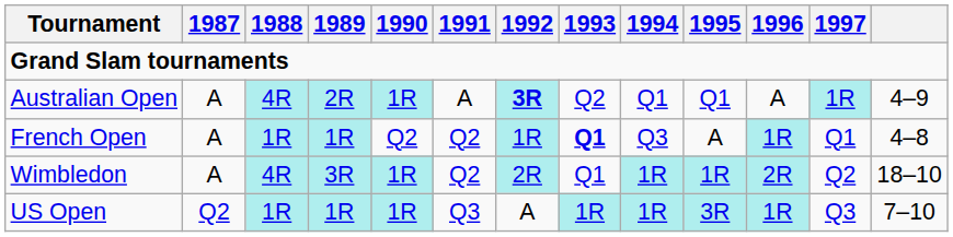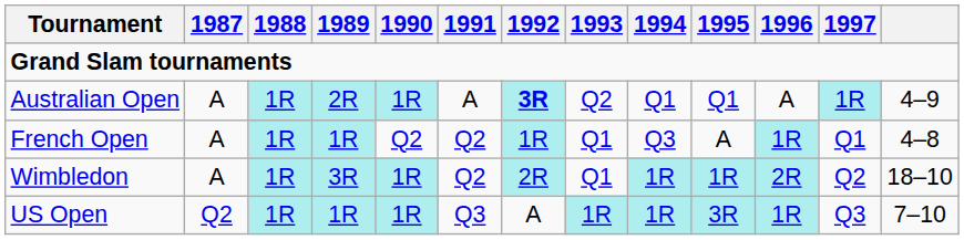 <table class=wikitable style=text-align:center;font-size:97%>
 <tr>
 <th>Tournament</th>
 <th><a href='#'>1987</a></th>
 <th><a href='#'>1988</a></th>
 <th><a href='#'>1989</a></th>
 <th><a href='#'>1990</a></th>
 <th><a href='#'>1991</a></th>
 <th><a href='#'>1992</a></th>
 <th><a href='#'>1993</a></th>
 <th><a href='#'>1994</a></th>
 <th><a href='#'>1995</a></th>
 <th><a href='#'>1996</a></th>
 <th><a href='#'>1997</a></th>
 <th></th>
 </tr>
 <tr>
 <td colspan=25 align=left><strong>Grand Slam tournaments</strong></td>
 </tr>
 <tr>
 <td align=left><a href='#'>Australian Open</a></td>
 <td>A</td>
-<td bgcolor=afeeee><a href='#'>4R</a></td>
+<td bgcolor=afeeee><a href='#'>1R</a></td>
 <td bgcolor=afeeee><a href='#'>2R</a></td>
 <td bgcolor=afeeee><a href='#'>1R</a></td>
 <td>A</td>
 <td bgcolor=afeeee><strong><a href='#'>3R</a></strong></td>
 <td><a href='#'>Q2</a></td>
 <td><a href='#'>Q1</a></td>
 <td><a href='#'>Q1</a></td>
 <td>A</td>
 <td bgcolor=afeeee><a href='#'>1R</a></td>
 <td>4–9</td>
 </tr>
 <tr>
 <td align=left><a href='#'>French Open</a></td>
 <td>A</td>
 <td bgcolor=afeeee><a href='#'>1R</a></td>
 <td bgcolor=afeeee><a href='#'>1R</a></td>
 <td><a href='#'>Q2</a></td>
 <td><a href='#'>Q2</a></td>
 <td bgcolor=afeeee><a href='#'>1R</a></td>
-<td><strong><a href='#'>Q1</a></strong></td>
+<td><a href='#'>Q1</a></td>
 <td><a href='#'>Q3</a></td>
 <td>A</td>
 <td bgcolor=afeeee><a href='#'>1R</a></td>
 <td><a href='#'>Q1</a></td>
 <td>4–8</td>
 </tr>
 <tr>
 <td align=left><a href='#'>Wimbledon</a></td>
 <td>A</td>
-<td bgcolor=afeeee><a href='#'>4R</a></td>
+<td bgcolor=afeeee><a href='#'>1R</a></td>
 <td bgcolor=afeeee><a href='#'>3R</a></td>
 <td bgcolor=afeeee><a href='#'>1R</a></td>
 <td><a href='#'>Q2</a></td>
 <td bgcolor=afeeee><a href='#'>2R</a></td>
 <td><a href='#'>Q1</a></td>
 <td bgcolor=afeeee><a href='#'>1R</a></td>
 <td bgcolor=afeeee><a href='#'>1R</a></td>
 <td bgcolor=afeeee><a href='#'>2R</a></td>
 <td><a href='#'>Q2</a></td>
 <td>18–10</td>
 </tr>
 <tr>
 <td align=left><a href='#'>US Open</a></td>
 <td><a href='#'>Q2</a></td>
 <td bgcolor=afeeee><a href='#'>1R</a></td>
 <td bgcolor=afeeee><a href='#'>1R</a></td>
 <td bgcolor=afeeee><a href='#'>1R</a></td>
 <td><a href='#'>Q3</a></td>
 <td>A</td>
 <td bgcolor=afeeee><a href='#'>1R</a></td>
 <td bgcolor=afeeee><a href='#'>1R</a></td>
 <td bgcolor=afeeee><a href='#'>3R</a></td>
 <td bgcolor=afeeee><a href='#'>1R</a></td>
 <td><a href='#'>Q3</a></td>
 <td>7–10</td>
 </tr>
 </table>
